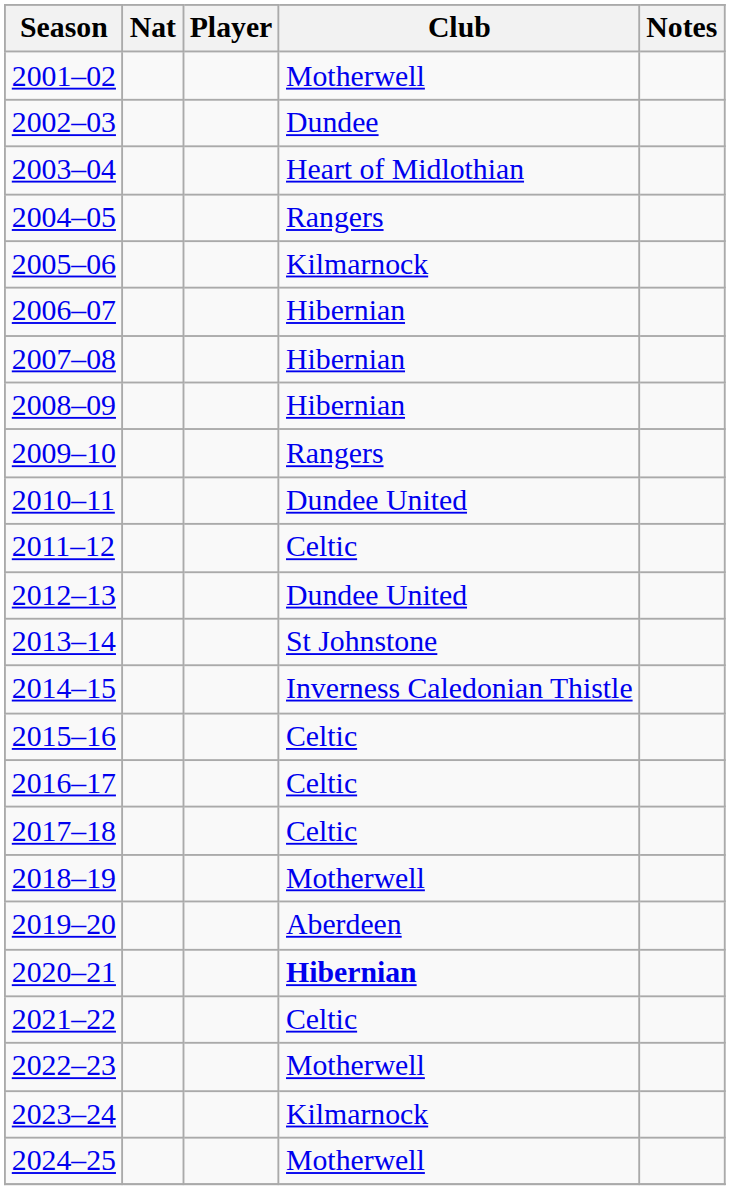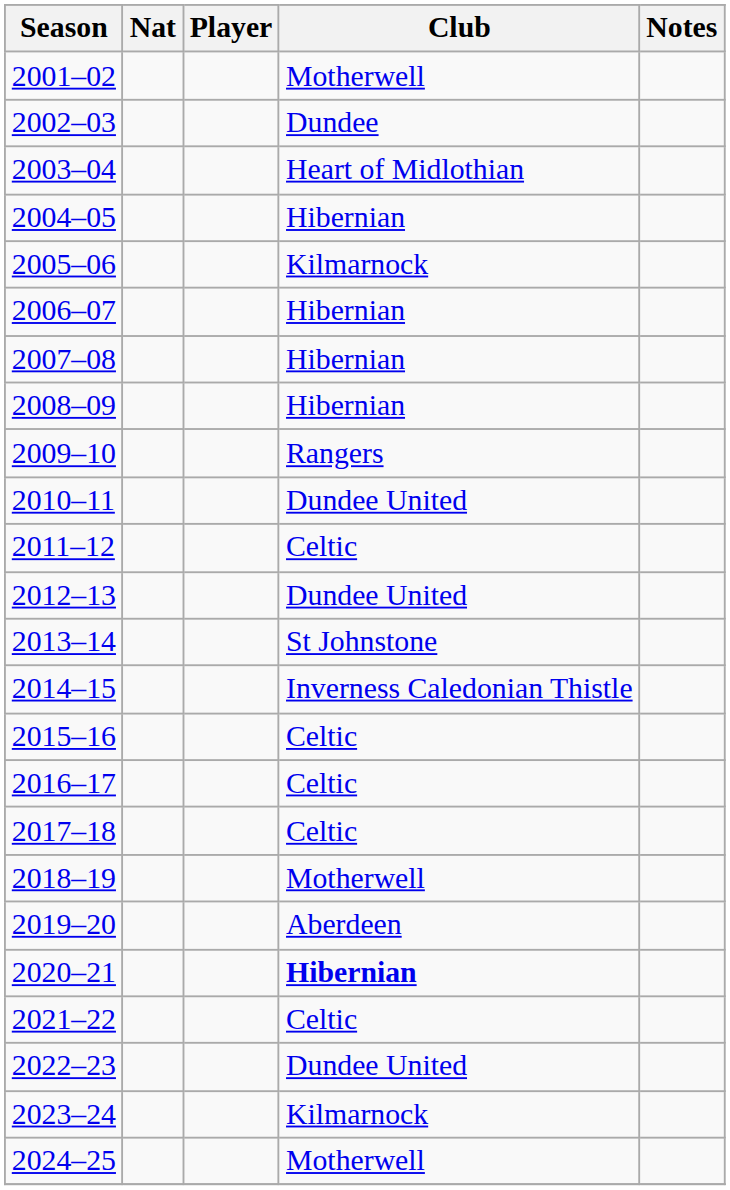 <table class="sortable wikitable" style="text-align: left;">
 <tr>
 <th>Season</th>
 <th>Nat</th>
 <th>Player</th>
 <th>Club</th>
 <th class="unsortable">Notes</th>
 </tr>
 <tr>
 <td><a href='#'>2001–02</a></td>
 <td></td>
 <td></td>
 <td><a href='#'>Motherwell</a></td>
 <td></td>
 </tr>
 <tr>
 <td><a href='#'>2002–03</a></td>
 <td></td>
 <td></td>
 <td><a href='#'>Dundee</a></td>
 <td></td>
 </tr>
 <tr>
 <td><a href='#'>2003–04</a></td>
 <td></td>
 <td></td>
 <td><a href='#'>Heart of Midlothian</a></td>
 <td></td>
 </tr>
 <tr>
 <td><a href='#'>2004–05</a></td>
 <td></td>
 <td></td>
-<td><a href='#'>Rangers</a></td>
+<td><a href='#'>Hibernian</a></td>
 <td></td>
 </tr>
 <tr>
 <td><a href='#'>2005–06</a></td>
 <td></td>
 <td></td>
 <td><a href='#'>Kilmarnock</a></td>
 <td></td>
 </tr>
 <tr>
 <td><a href='#'>2006–07</a></td>
 <td></td>
 <td></td>
 <td><a href='#'>Hibernian</a></td>
 <td></td>
 </tr>
 <tr>
 <td><a href='#'>2007–08</a></td>
 <td></td>
 <td></td>
 <td><a href='#'>Hibernian</a></td>
 <td></td>
 </tr>
 <tr>
 <td><a href='#'>2008–09</a></td>
 <td></td>
 <td></td>
 <td><a href='#'>Hibernian</a></td>
 <td></td>
 </tr>
 <tr>
 <td><a href='#'>2009–10</a></td>
 <td></td>
 <td></td>
 <td><a href='#'>Rangers</a></td>
 <td></td>
 </tr>
 <tr>
 <td><a href='#'>2010–11</a></td>
 <td></td>
 <td></td>
 <td><a href='#'>Dundee United</a></td>
 <td></td>
 </tr>
 <tr>
 <td><a href='#'>2011–12</a></td>
 <td></td>
 <td></td>
 <td><a href='#'>Celtic</a></td>
 <td></td>
 </tr>
 <tr>
 <td><a href='#'>2012–13</a></td>
 <td></td>
 <td></td>
 <td><a href='#'>Dundee United</a></td>
 <td></td>
 </tr>
 <tr>
 <td><a href='#'>2013–14</a></td>
 <td></td>
 <td></td>
 <td><a href='#'>St Johnstone</a></td>
 <td></td>
 </tr>
 <tr>
 <td><a href='#'>2014–15</a></td>
 <td></td>
 <td></td>
 <td><a href='#'>Inverness Caledonian Thistle</a></td>
 <td></td>
 </tr>
 <tr>
 <td><a href='#'>2015–16</a></td>
 <td></td>
 <td></td>
 <td><a href='#'>Celtic</a></td>
 <td></td>
 </tr>
 <tr>
 <td><a href='#'>2016–17</a></td>
 <td></td>
 <td></td>
 <td><a href='#'>Celtic</a></td>
 <td></td>
 </tr>
 <tr>
 <td><a href='#'>2017–18</a></td>
 <td></td>
 <td></td>
 <td><a href='#'>Celtic</a></td>
 <td></td>
 </tr>
 <tr>
 <td><a href='#'>2018–19</a></td>
 <td></td>
 <td></td>
 <td><a href='#'>Motherwell</a></td>
 <td></td>
 </tr>
 <tr>
 <td><a href='#'>2019–20</a></td>
 <td></td>
 <td></td>
 <td><a href='#'>Aberdeen</a></td>
 <td></td>
 </tr>
 <tr>
 <td><a href='#'>2020–21</a></td>
 <td></td>
 <td></td>
 <td><strong><a href='#'>Hibernian</a></strong></td>
 <td></td>
 </tr>
 <tr>
 <td><a href='#'>2021–22</a></td>
 <td></td>
 <td></td>
 <td><a href='#'>Celtic</a></td>
 <td></td>
 </tr>
 <tr>
 <td><a href='#'>2022–23</a></td>
 <td></td>
 <td></td>
-<td><a href='#'>Motherwell</a></td>
+<td><a href='#'>Dundee United</a></td>
 <td></td>
 </tr>
 <tr>
 <td><a href='#'>2023–24</a></td>
 <td></td>
 <td></td>
 <td><a href='#'>Kilmarnock</a></td>
 <td></td>
 </tr>
 <tr>
 <td><a href='#'>2024–25</a></td>
 <td></td>
 <td></td>
 <td><a href='#'>Motherwell</a></td>
 <td></td>
 </tr>
 <tr>
 </tr>
 </table>
